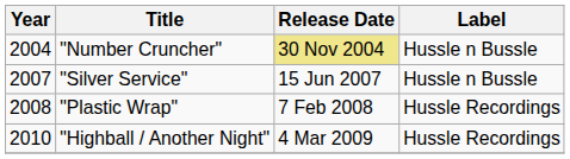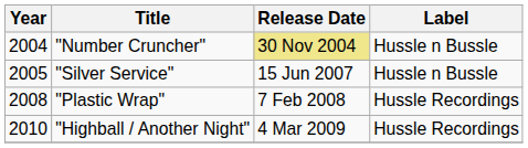 <table class="wikitable sortable">
 <tr>
 <th style="text-align:center; width:35px;">Year</th>
 <th>Title</th>
 <th>Release Date</th>
 <th>Label</th>
 </tr>
 <tr>
 <td style="text-align:center;">2004</td>
 <td>"Number Cruncher"</td>
 <td style="background: khaki;">30 Nov 2004</td>
 <td>Hussle n Bussle</td>
 </tr>
 <tr>
-<td style="text-align:center;">2007</td>
+<td style="text-align:center;">2005</td>
 <td>"Silver Service"</td>
 <td>15 Jun 2007</td>
 <td>Hussle n Bussle</td>
 </tr>
 <tr>
 <td style="text-align:center;">2008</td>
 <td>"Plastic Wrap"</td>
 <td>7 Feb 2008</td>
 <td>Hussle Recordings</td>
 </tr>
 <tr>
 <td style="text-align:center;">2010</td>
 <td>"Highball / Another Night"</td>
 <td>4 Mar 2009</td>
 <td>Hussle Recordings</td>
 </tr>
 <tr>
 </tr>
 </table>
